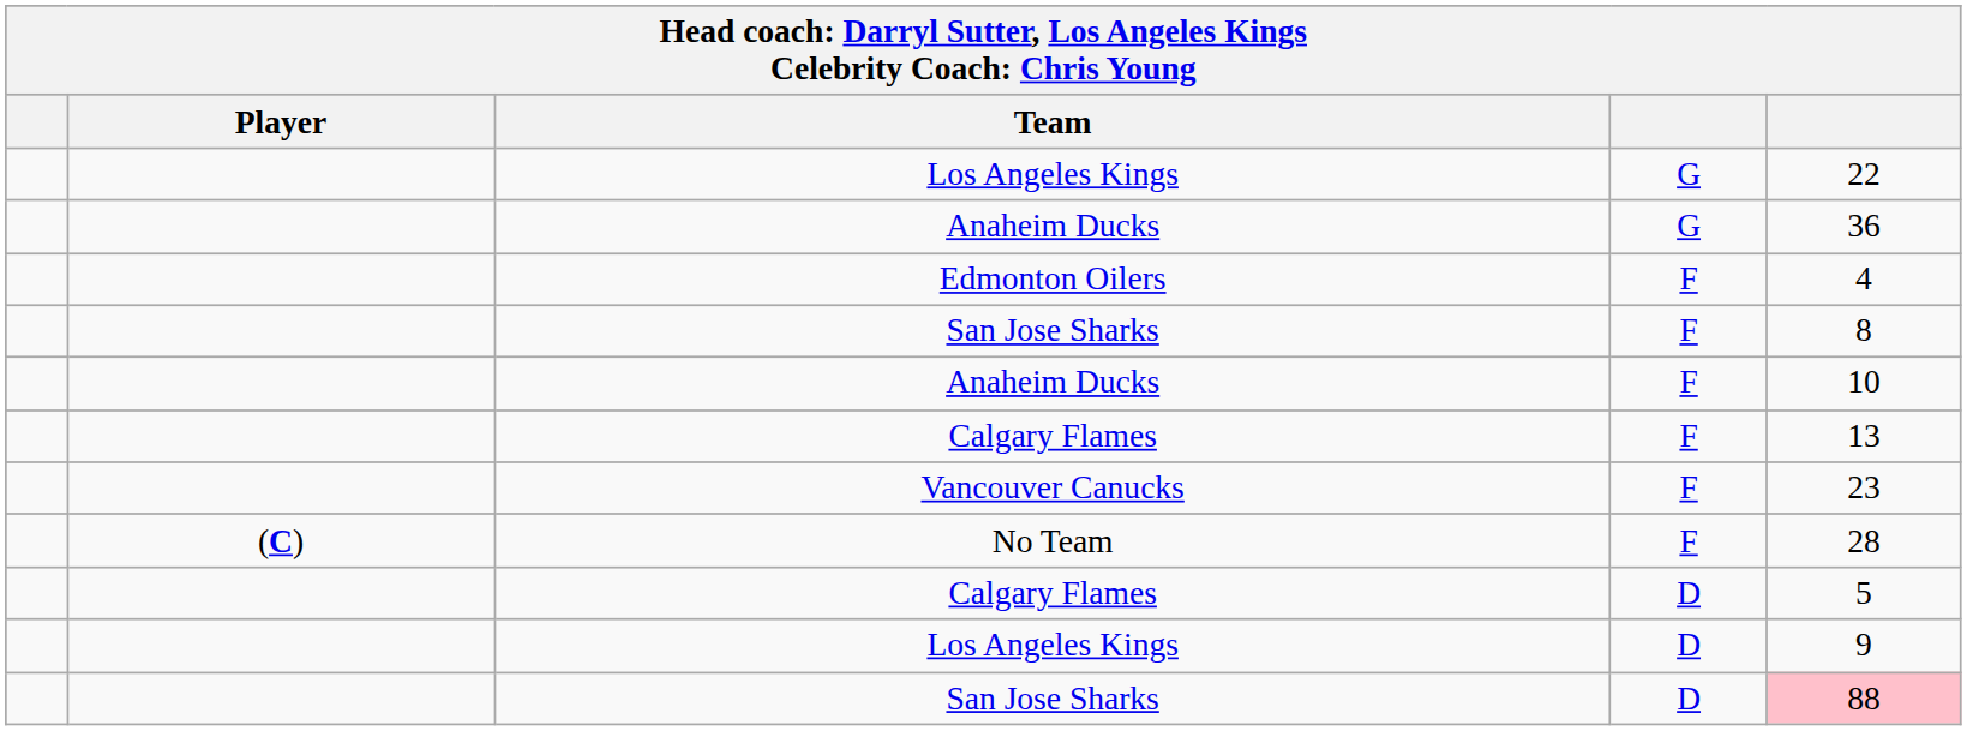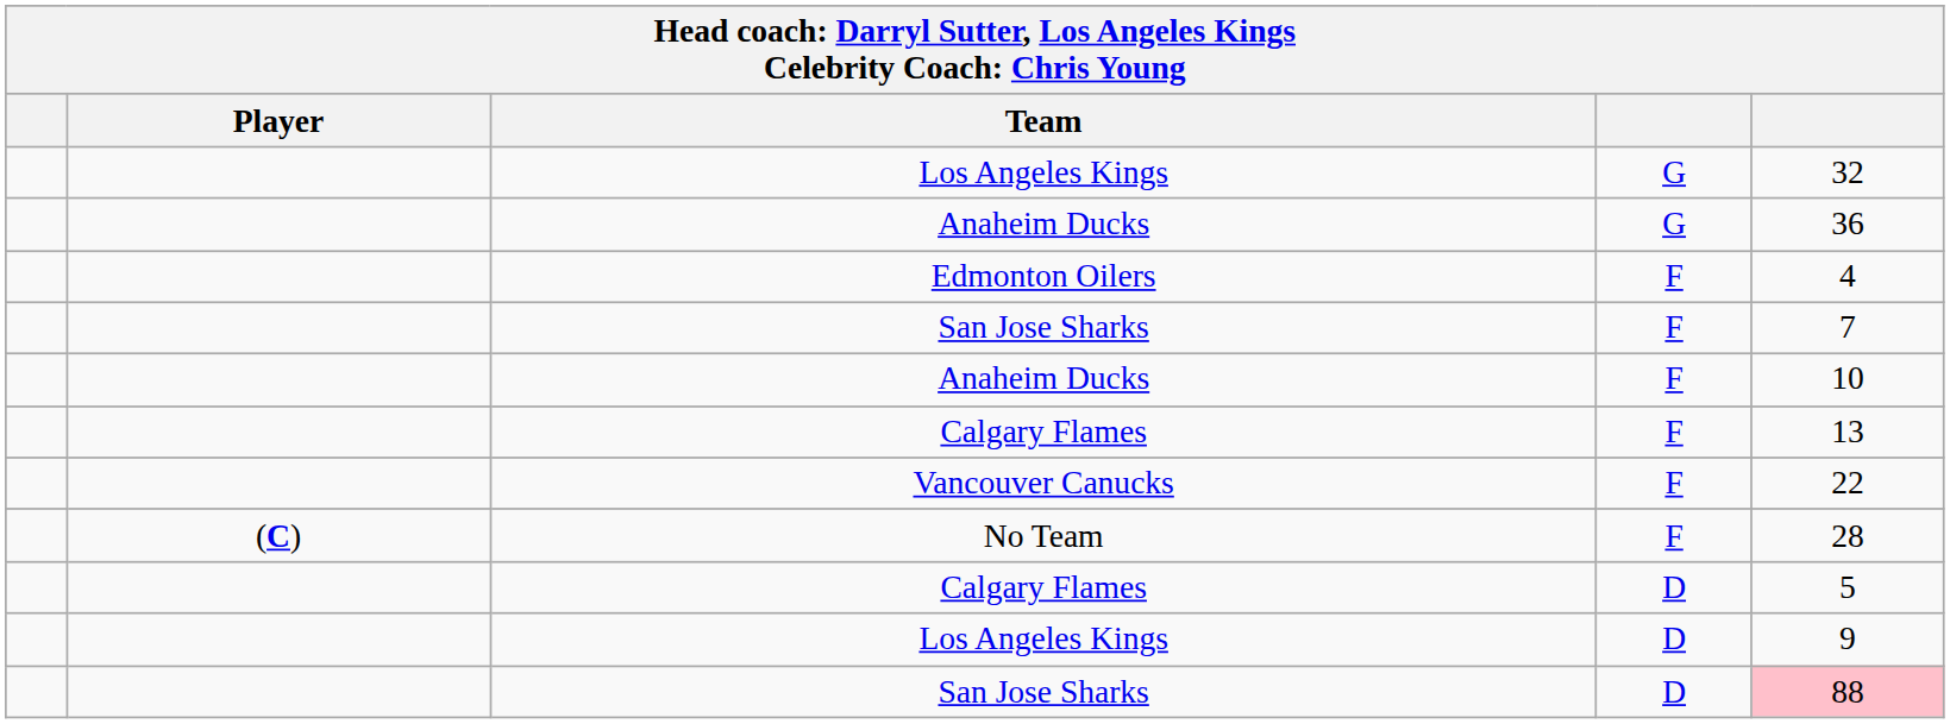 <table class="wikitable sortable" style="text-align:center" width="75%">
 <tr>
 <th colspan=5>Head coach:  <a href='#'>Darryl Sutter</a>, <a href='#'>Los Angeles Kings</a> <br> Celebrity Coach:  <a href='#'>Chris Young</a></th>
 </tr>
 <tr>
 <th></th>
 <th>Player</th>
 <th>Team</th>
 <th></th>
 <th></th>
 </tr>
 <tr>
 <td></td>
 <td></td>
 <td><a href='#'>Los Angeles Kings</a></td>
 <td><a href='#'>G</a></td>
-<td>22</td>
+<td>32</td>
 </tr>
 <tr>
 <td></td>
 <td></td>
 <td><a href='#'>Anaheim Ducks</a></td>
 <td><a href='#'>G</a></td>
 <td>36</td>
 </tr>
 <tr>
 <td></td>
 <td></td>
 <td><a href='#'>Edmonton Oilers</a></td>
 <td><a href='#'>F</a></td>
 <td>4</td>
 </tr>
 <tr>
 <td></td>
 <td></td>
 <td><a href='#'>San Jose Sharks</a></td>
 <td><a href='#'>F</a></td>
-<td>8</td>
+<td>7</td>
 </tr>
 <tr>
 <td></td>
 <td></td>
 <td><a href='#'>Anaheim Ducks</a></td>
 <td><a href='#'>F</a></td>
 <td>10</td>
 </tr>
 <tr>
 <td></td>
 <td></td>
 <td><a href='#'>Calgary Flames</a></td>
 <td><a href='#'>F</a></td>
 <td>13</td>
 </tr>
 <tr>
 <td></td>
 <td></td>
 <td><a href='#'>Vancouver Canucks</a></td>
 <td><a href='#'>F</a></td>
-<td>23</td>
+<td>22</td>
 </tr>
 <tr>
 <td></td>
 <td> (<strong><a href='#'>C</a></strong>)</td>
 <td>No Team</td>
 <td><a href='#'>F</a></td>
 <td>28</td>
 </tr>
 <tr>
 <td></td>
 <td></td>
 <td><a href='#'>Calgary Flames</a></td>
 <td><a href='#'>D</a></td>
 <td>5</td>
 </tr>
 <tr>
 <td></td>
 <td></td>
 <td><a href='#'>Los Angeles Kings</a></td>
 <td><a href='#'>D</a></td>
 <td>9</td>
 </tr>
 <tr>
 <td></td>
 <td></td>
 <td><a href='#'>San Jose Sharks</a></td>
 <td><a href='#'>D</a></td>
 <td style="background: pink;">88</td>
 </tr>
 </table>
